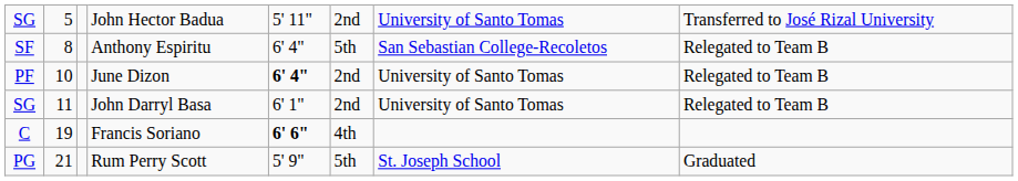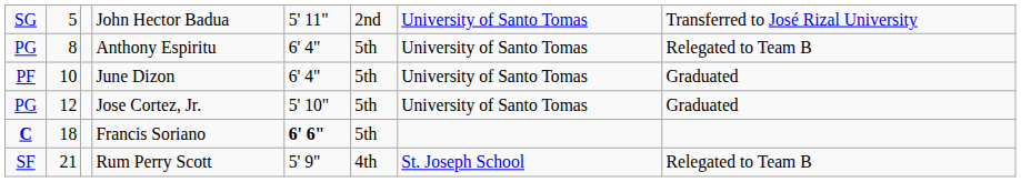 <table class=wikitable width=100% style=font-size:95%>
 <tr>
 <td align=center><a href='#'>SG</a></td>
 <td align=right>5</td>
 <td></td>
 <td>John Hector Badua</td>
 <td>5' 11"</td>
 <td>2nd</td>
 <td><a href='#'>University of Santo Tomas</a></td>
 <td>Transferred to <a href='#'>José Rizal University</a></td>
 </tr>
 <tr>
-<td align=center><a href='#'>SF</a></td>
+<td align=center><a href='#'>PG</a></td>
 <td align=right>8</td>
 <td></td>
 <td>Anthony Espiritu</td>
 <td>6' 4"</td>
 <td>5th</td>
-<td><a href='#'>San Sebastian College-Recoletos</a></td>
+<td>University of Santo Tomas</td>
 <td>Relegated to Team B</td>
 </tr>
 <tr>
 <td align=center><a href='#'>PF</a></td>
 <td align=right>10</td>
 <td></td>
 <td>June Dizon</td>
-<td><strong>6' 4"</strong></td>
-<td>2nd</td>
+<td>6' 4"</td>
+<td>5th</td>
 <td>University of Santo Tomas</td>
-<td>Relegated to Team B</td>
+<td>Graduated</td>
 </tr>
 <tr>
-<td align=center><a href='#'>SG</a></td>
-<td align=right>11</td>
+<td align=center><a href='#'>PG</a></td>
+<td align=right>12</td>
 <td></td>
-<td>John Darryl Basa</td>
-<td>6' 1"</td>
-<td>2nd</td>
+<td>Jose Cortez, Jr.</td>
+<td>5' 10"</td>
+<td>5th</td>
 <td>University of Santo Tomas</td>
-<td>Relegated to Team B</td>
+<td>Graduated</td>
 </tr>
 <tr>
-<td align=center><a href='#'>C</a></td>
-<td align=right>19</td>
+<td align=center><strong><a href='#'>C</a></strong></td>
+<td align=right>18</td>
 <td></td>
 <td>Francis Soriano</td>
 <td><strong>6' 6"</strong></td>
-<td>4th</td>
+<td>5th</td>
 <td></td>
 <td></td>
 </tr>
 <tr>
-<td align=center><a href='#'>PG</a></td>
+<td align=center><a href='#'>SF</a></td>
 <td align=right>21</td>
 <td></td>
 <td>Rum Perry Scott</td>
 <td>5' 9"</td>
-<td>5th</td>
+<td>4th</td>
 <td><a href='#'>St. Joseph School</a></td>
-<td>Graduated</td>
+<td>Relegated to Team B</td>
 </tr>
 </table>
